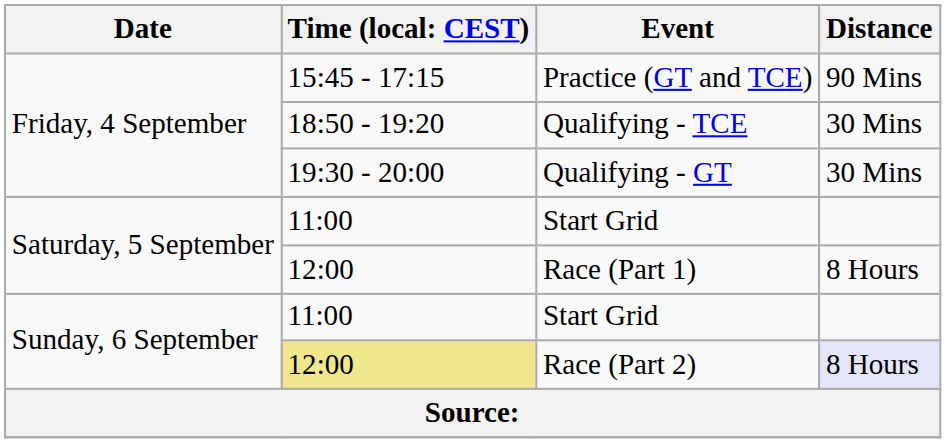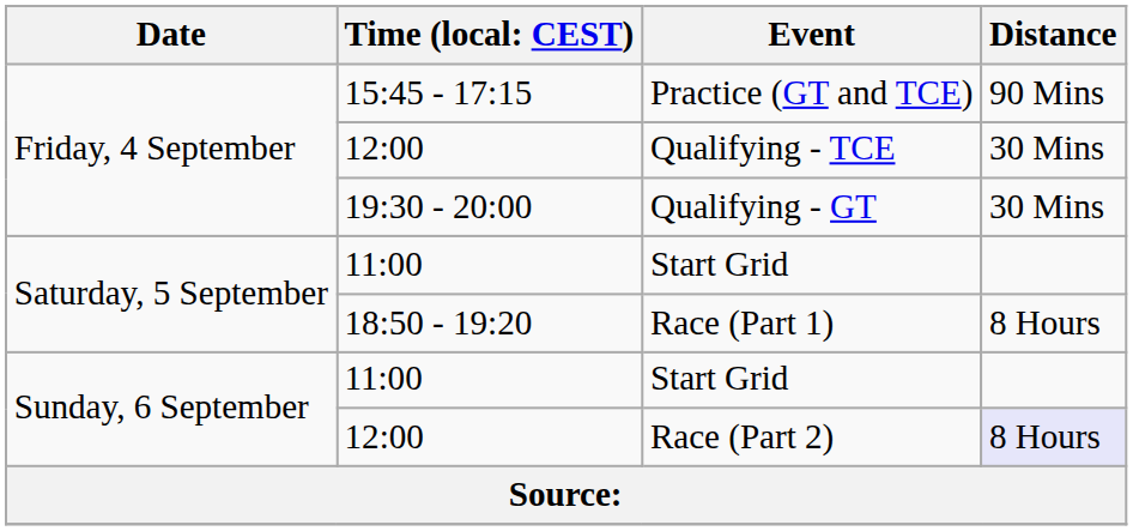 <table class="wikitable" style="font-size: 90%;">
 <tr>
 <th>Date</th>
 <th>Time (local: <a href='#'>CEST</a>)</th>
 <th>Event</th>
 <th>Distance</th>
 </tr>
 <tr>
 <td rowspan=3>Friday, 4 September</td>
 <td>15:45 - 17:15</td>
 <td>Practice (<a href='#'>GT</a> and <a href='#'>TCE</a>)</td>
 <td>90 Mins</td>
 </tr>
 <tr>
-<td>18:50 - 19:20</td>
+<td>12:00</td>
 <td>Qualifying - <a href='#'>TCE</a></td>
 <td>30 Mins</td>
 </tr>
 <tr>
 <td>19:30 - 20:00</td>
 <td>Qualifying - <a href='#'>GT</a></td>
 <td>30 Mins</td>
 </tr>
 <tr>
 <td rowspan=2>Saturday, 5 September</td>
 <td>11:00</td>
 <td>Start Grid</td>
 <td></td>
 </tr>
 <tr>
-<td>12:00</td>
+<td>18:50 - 19:20</td>
 <td>Race (Part 1)</td>
 <td>8 Hours</td>
 </tr>
 <tr>
 <td rowspan=2>Sunday, 6 September</td>
 <td>11:00</td>
 <td>Start Grid</td>
 <td></td>
 </tr>
 <tr>
-<td style="background: khaki;">12:00</td>
+<td>12:00</td>
 <td>Race (Part 2)</td>
 <td style="background: lavender;">8 Hours</td>
 </tr>
 <tr>
 <th colspan=4>Source:</th>
 </tr>
 <tr>
 </tr>
 </table>
